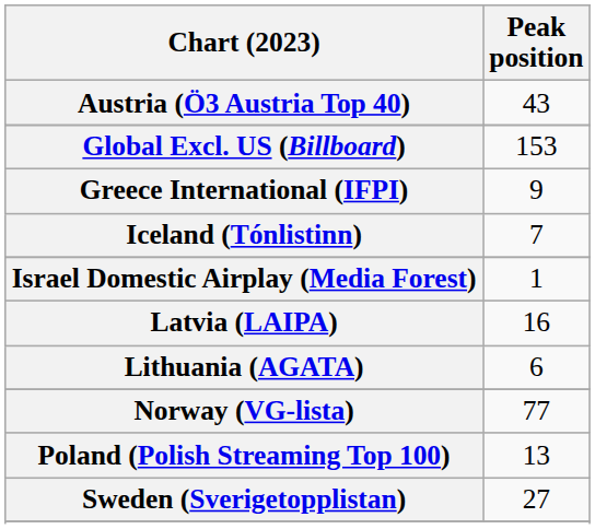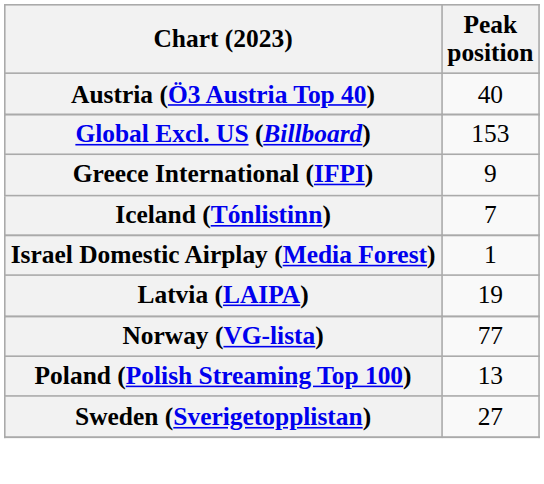 <table class="wikitable sortable plainrowheaders" style="text-align:center">
 <tr>
 <th scope="col">Chart (2023)</th>
 <th scope="col">Peak<br>position</th>
 </tr>
 <tr>
 <th scope="row">Austria (<a href='#'>Ö3 Austria Top 40</a>)</th>
-<td>43</td>
+<td>40</td>
 </tr>
 <tr>
 </tr>
 <tr>
 </tr>
 <tr>
 <th scope="row"><a href='#'>Global Excl. US</a> (<em><a href='#'>Billboard</a></em>)</th>
 <td>153</td>
 </tr>
 <tr>
 <th scope="row">Greece International (<a href='#'>IFPI</a>)</th>
 <td>9</td>
 </tr>
 <tr>
 <th scope="row">Iceland (<a href='#'>Tónlistinn</a>)</th>
 <td>7</td>
 </tr>
 <tr>
 </tr>
 <tr>
 <th scope="row">Israel Domestic Airplay (<a href='#'>Media Forest</a>)</th>
 <td>1</td>
 </tr>
 <tr>
 <th scope="row">Latvia (<a href='#'>LAIPA</a>)</th>
-<td>16</td>
-</tr>
-<tr>
-<th scope="row">Lithuania (<a href='#'>AGATA</a>)</th>
-<td>6</td>
+<td>19</td>
 </tr>
 <tr>
 </tr>
 <tr>
 <th scope="row">Norway (<a href='#'>VG-lista</a>)</th>
 <td>77</td>
 </tr>
 <tr>
 <th scope="row">Poland (<a href='#'>Polish Streaming Top 100</a>)</th>
 <td>13</td>
 </tr>
 <tr>
 <th scope="row">Sweden (<a href='#'>Sverigetopplistan</a>)</th>
 <td>27</td>
 </tr>
 <tr>
 </tr>
 <tr>
 </tr>
 </table>
